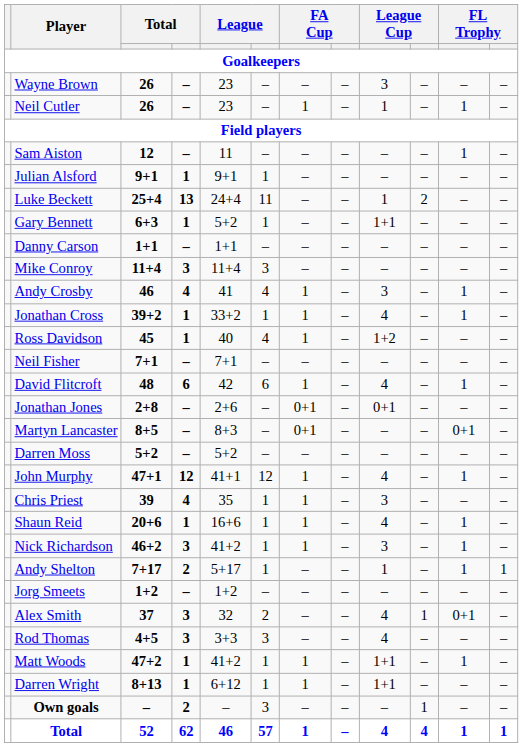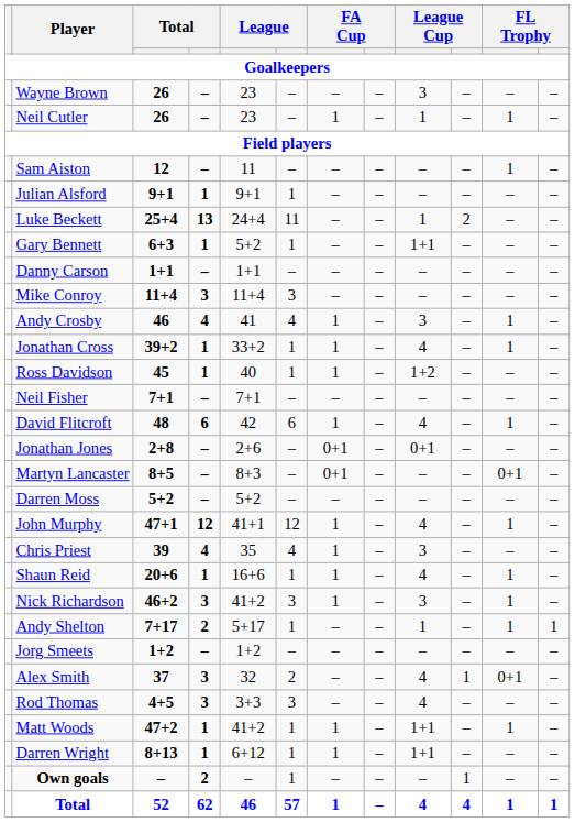 <table class="wikitable"  style="text-align:center;">
 <tr>
 <th rowspan="2" style="font-size:80%;"></th>
 <th rowspan="2">Player</th>
 <th colspan="2">Total</th>
 <th colspan="2"><a href='#'>League</a></th>
 <th colspan="2"><a href='#'>FA<br>Cup</a></th>
 <th colspan="2"><a href='#'>League<br>Cup</a></th>
 <th colspan="2"><a href='#'>FL<br>Trophy</a></th>
 </tr>
 <tr>
 <th style="width: 50px; font-size:80%;"></th>
 <th style="width: 25px; font-size:80%;"></th>
 <th style="width: 50px; font-size:80%;"></th>
 <th style="width: 25px; font-size:80%;"></th>
 <th style="width: 50px; font-size:80%;"></th>
 <th style="width: 25px; font-size:80%;"></th>
 <th style="width: 50px; font-size:80%;"></th>
 <th style="width: 25px; font-size:80%;"></th>
 <th style="width: 50px; font-size:80%;"></th>
 <th style="width: 25px; font-size:80%;"></th>
 </tr>
 <tr>
 <td colspan="12" style="background:white; color:blue; text-align:center;"><strong>Goalkeepers</strong></td>
 </tr>
 <tr>
 <td></td>
 <td style="text-align:left;"><a href='#'>Wayne Brown</a></td>
 <td><strong>26</strong></td>
 <td><strong>–</strong></td>
 <td>23</td>
 <td>–</td>
 <td>–</td>
 <td>–</td>
 <td>3</td>
 <td>–</td>
 <td>–</td>
 <td>–</td>
 </tr>
 <tr>
 <td></td>
 <td style="text-align:left;"><a href='#'>Neil Cutler</a></td>
 <td><strong>26</strong></td>
 <td><strong>–</strong></td>
 <td>23</td>
 <td>–</td>
 <td>1</td>
 <td>–</td>
 <td>1</td>
 <td>–</td>
 <td>1</td>
 <td>–</td>
 </tr>
 <tr>
 <td colspan="12" style="background:white; color:blue; text-align:center;"><strong>Field players</strong></td>
 </tr>
 <tr>
 <td></td>
 <td style="text-align:left;"><a href='#'>Sam Aiston</a></td>
 <td><strong>12</strong></td>
 <td><strong>–</strong></td>
 <td>11</td>
 <td>–</td>
 <td>–</td>
 <td>–</td>
 <td>–</td>
 <td>–</td>
 <td>1</td>
 <td>–</td>
 </tr>
 <tr>
 <td></td>
 <td style="text-align:left;"><a href='#'>Julian Alsford</a></td>
 <td><strong>9+1</strong></td>
 <td><strong>1</strong></td>
 <td>9+1</td>
 <td>1</td>
 <td>–</td>
 <td>–</td>
 <td>–</td>
 <td>–</td>
 <td>–</td>
 <td>–</td>
 </tr>
 <tr>
 <td></td>
 <td style="text-align:left;"><a href='#'>Luke Beckett</a></td>
 <td><strong>25+4</strong></td>
 <td><strong>13</strong></td>
 <td>24+4</td>
 <td>11</td>
 <td>–</td>
 <td>–</td>
 <td>1</td>
 <td>2</td>
 <td>–</td>
 <td>–</td>
 </tr>
 <tr>
 <td></td>
 <td style="text-align:left;"><a href='#'>Gary Bennett</a></td>
 <td><strong>6+3</strong></td>
 <td><strong>1</strong></td>
 <td>5+2</td>
 <td>1</td>
 <td>–</td>
 <td>–</td>
 <td>1+1</td>
 <td>–</td>
 <td>–</td>
 <td>–</td>
 </tr>
 <tr>
 <td></td>
 <td style="text-align:left;"><a href='#'>Danny Carson</a></td>
 <td><strong>1+1</strong></td>
 <td><strong>–</strong></td>
 <td>1+1</td>
 <td>–</td>
 <td>–</td>
 <td>–</td>
 <td>–</td>
 <td>–</td>
 <td>–</td>
 <td>–</td>
 </tr>
 <tr>
 <td></td>
 <td style="text-align:left;"><a href='#'>Mike Conroy</a></td>
 <td><strong>11+4</strong></td>
 <td><strong>3</strong></td>
 <td>11+4</td>
 <td>3</td>
 <td>–</td>
 <td>–</td>
 <td>–</td>
 <td>–</td>
 <td>–</td>
 <td>–</td>
 </tr>
 <tr>
 <td></td>
 <td style="text-align:left;"><a href='#'>Andy Crosby</a></td>
 <td><strong>46</strong></td>
 <td><strong>4</strong></td>
 <td>41</td>
 <td>4</td>
 <td>1</td>
 <td>–</td>
 <td>3</td>
 <td>–</td>
 <td>1</td>
 <td>–</td>
 </tr>
 <tr>
 <td></td>
 <td style="text-align:left;"><a href='#'>Jonathan Cross</a></td>
 <td><strong>39+2</strong></td>
 <td><strong>1</strong></td>
 <td>33+2</td>
 <td>1</td>
 <td>1</td>
 <td>–</td>
 <td>4</td>
 <td>–</td>
 <td>1</td>
 <td>–</td>
 </tr>
 <tr>
 <td></td>
 <td style="text-align:left;"><a href='#'>Ross Davidson</a></td>
 <td><strong>45</strong></td>
 <td><strong>1</strong></td>
 <td>40</td>
-<td>4</td>
+<td>1</td>
 <td>1</td>
 <td>–</td>
 <td>1+2</td>
 <td>–</td>
 <td>–</td>
 <td>–</td>
 </tr>
 <tr>
 <td></td>
 <td style="text-align:left;"><a href='#'>Neil Fisher</a></td>
 <td><strong>7+1</strong></td>
 <td><strong>–</strong></td>
 <td>7+1</td>
 <td>–</td>
 <td>–</td>
 <td>–</td>
 <td>–</td>
 <td>–</td>
 <td>–</td>
 <td>–</td>
 </tr>
 <tr>
 <td></td>
 <td style="text-align:left;"><a href='#'>David Flitcroft</a></td>
 <td><strong>48</strong></td>
 <td><strong>6</strong></td>
 <td>42</td>
 <td>6</td>
 <td>1</td>
 <td>–</td>
 <td>4</td>
 <td>–</td>
 <td>1</td>
 <td>–</td>
 </tr>
 <tr>
 <td></td>
 <td style="text-align:left;"><a href='#'>Jonathan Jones</a></td>
 <td><strong>2+8</strong></td>
 <td><strong>–</strong></td>
 <td>2+6</td>
 <td>–</td>
 <td>0+1</td>
 <td>–</td>
 <td>0+1</td>
 <td>–</td>
 <td>–</td>
 <td>–</td>
 </tr>
 <tr>
 <td></td>
 <td style="text-align:left;"><a href='#'>Martyn Lancaster</a></td>
 <td><strong>8+5</strong></td>
 <td><strong>–</strong></td>
 <td>8+3</td>
 <td>–</td>
 <td>0+1</td>
 <td>–</td>
 <td>–</td>
 <td>–</td>
 <td>0+1</td>
 <td>–</td>
 </tr>
 <tr>
 <td></td>
 <td style="text-align:left;"><a href='#'>Darren Moss</a></td>
 <td><strong>5+2</strong></td>
 <td><strong>–</strong></td>
 <td>5+2</td>
 <td>–</td>
 <td>–</td>
 <td>–</td>
 <td>–</td>
 <td>–</td>
 <td>–</td>
 <td>–</td>
 </tr>
 <tr>
 <td></td>
 <td style="text-align:left;"><a href='#'>John Murphy</a></td>
 <td><strong>47+1</strong></td>
 <td><strong>12</strong></td>
 <td>41+1</td>
 <td>12</td>
 <td>1</td>
 <td>–</td>
 <td>4</td>
 <td>–</td>
 <td>1</td>
 <td>–</td>
 </tr>
 <tr>
 <td></td>
 <td style="text-align:left;"><a href='#'>Chris Priest</a></td>
 <td><strong>39</strong></td>
 <td><strong>4</strong></td>
 <td>35</td>
-<td>1</td>
+<td>4</td>
 <td>1</td>
 <td>–</td>
 <td>3</td>
 <td>–</td>
 <td>–</td>
 <td>–</td>
 </tr>
 <tr>
 <td></td>
 <td style="text-align:left;"><a href='#'>Shaun Reid</a></td>
 <td><strong>20+6</strong></td>
 <td><strong>1</strong></td>
 <td>16+6</td>
 <td>1</td>
 <td>1</td>
 <td>–</td>
 <td>4</td>
 <td>–</td>
 <td>1</td>
 <td>–</td>
 </tr>
 <tr>
 <td></td>
 <td style="text-align:left;"><a href='#'>Nick Richardson</a></td>
 <td><strong>46+2</strong></td>
 <td><strong>3</strong></td>
 <td>41+2</td>
-<td>1</td>
+<td>3</td>
 <td>1</td>
 <td>–</td>
 <td>3</td>
 <td>–</td>
 <td>1</td>
 <td>–</td>
 </tr>
 <tr>
 <td></td>
 <td style="text-align:left;"><a href='#'>Andy Shelton</a></td>
 <td><strong>7+17</strong></td>
 <td><strong>2</strong></td>
 <td>5+17</td>
 <td>1</td>
 <td>–</td>
 <td>–</td>
 <td>1</td>
 <td>–</td>
 <td>1</td>
 <td>1</td>
 </tr>
 <tr>
 <td></td>
 <td style="text-align:left;"><a href='#'>Jorg Smeets</a></td>
 <td><strong>1+2</strong></td>
 <td><strong>–</strong></td>
 <td>1+2</td>
 <td>–</td>
 <td>–</td>
 <td>–</td>
 <td>–</td>
 <td>–</td>
 <td>–</td>
 <td>–</td>
 </tr>
 <tr>
 <td></td>
 <td style="text-align:left;"><a href='#'>Alex Smith</a></td>
 <td><strong>37</strong></td>
 <td><strong>3</strong></td>
 <td>32</td>
 <td>2</td>
 <td>–</td>
 <td>–</td>
 <td>4</td>
 <td>1</td>
 <td>0+1</td>
 <td>–</td>
 </tr>
 <tr>
 <td></td>
 <td style="text-align:left;"><a href='#'>Rod Thomas</a></td>
 <td><strong>4+5</strong></td>
 <td><strong>3</strong></td>
 <td>3+3</td>
 <td>3</td>
 <td>–</td>
 <td>–</td>
 <td>4</td>
 <td>–</td>
 <td>–</td>
 <td>–</td>
 </tr>
 <tr>
 <td></td>
 <td style="text-align:left;"><a href='#'>Matt Woods</a></td>
 <td><strong>47+2</strong></td>
 <td><strong>1</strong></td>
 <td>41+2</td>
 <td>1</td>
 <td>1</td>
 <td>–</td>
 <td>1+1</td>
 <td>–</td>
 <td>1</td>
 <td>–</td>
 </tr>
 <tr>
 <td></td>
 <td style="text-align:left;"><a href='#'>Darren Wright</a></td>
 <td><strong>8+13</strong></td>
 <td><strong>1</strong></td>
 <td>6+12</td>
 <td>1</td>
 <td>1</td>
 <td>–</td>
 <td>1+1</td>
 <td>–</td>
 <td>–</td>
 <td>–</td>
 </tr>
 <tr>
 <td></td>
 <td><strong>Own goals</strong></td>
 <td><strong>–</strong></td>
 <td><strong>2</strong></td>
 <td>–</td>
-<td>3</td>
+<td>1</td>
 <td>–</td>
 <td>–</td>
 <td>–</td>
 <td>1</td>
 <td>–</td>
 <td>–</td>
 </tr>
 <tr style="background:white; color:blue; text-align:center;">
 <td></td>
 <td><strong>Total</strong></td>
 <td><strong>52</strong></td>
 <td><strong>62</strong></td>
 <td><strong>46</strong></td>
 <td><strong>57</strong></td>
 <td><strong>1</strong></td>
 <td><strong>–</strong></td>
 <td><strong>4</strong></td>
 <td><strong>4</strong></td>
 <td><strong>1</strong></td>
 <td><strong>1</strong></td>
 </tr>
 </table>
